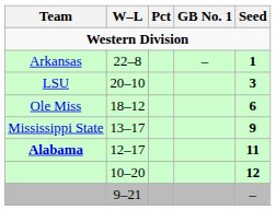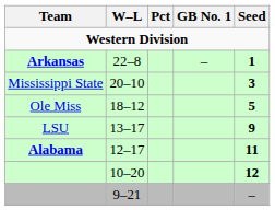 <table class="wikitable" style="float:left; margin-right:1em; text-align:center;">
 <tr>
 <th>Team</th>
 <th>W–L</th>
 <th>Pct</th>
 <th>GB No. 1</th>
 <th>Seed</th>
 </tr>
 <tr>
 <td colspan="7" align="center"><strong>Western Division</strong></td>
 </tr>
 <tr bgcolor=ccffcc>
-<td><a href='#'>Arkansas</a></td>
+<td><strong><a href='#'>Arkansas</a></strong></td>
 <td>22–8</td>
 <td></td>
 <td>–</td>
 <td><strong>1</strong></td>
 </tr>
 <tr bgcolor=ccffcc>
-<td><a href='#'>LSU</a></td>
+<td><a href='#'>Mississippi State</a></td>
 <td>20–10</td>
 <td></td>
 <td></td>
 <td><strong>3</strong></td>
 </tr>
 <tr bgcolor=ccffcc>
 <td><a href='#'>Ole Miss</a></td>
 <td>18–12</td>
 <td></td>
 <td></td>
-<td><strong>6</strong></td>
+<td><strong>5</strong></td>
 </tr>
 <tr bgcolor=ccffcc>
-<td><a href='#'>Mississippi State</a></td>
+<td><a href='#'>LSU</a></td>
 <td>13–17</td>
 <td></td>
 <td></td>
 <td><strong>9</strong></td>
 </tr>
 <tr bgcolor=ccffcc>
 <td><strong><a href='#'>Alabama</a></strong></td>
 <td>12–17</td>
 <td></td>
 <td></td>
 <td><strong>11</strong></td>
 </tr>
 <tr bgcolor=ccffcc>
 <td></td>
 <td>10–20</td>
 <td></td>
 <td></td>
 <td><strong>12</strong></td>
 </tr>
 <tr bgcolor=bbbbbb>
 <td></td>
 <td>9–21</td>
 <td></td>
 <td></td>
 <td>–</td>
 </tr>
 </table>
